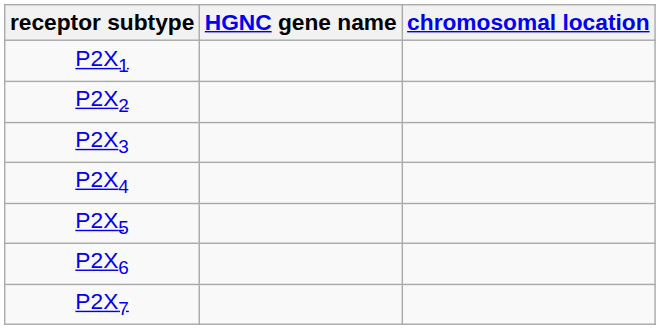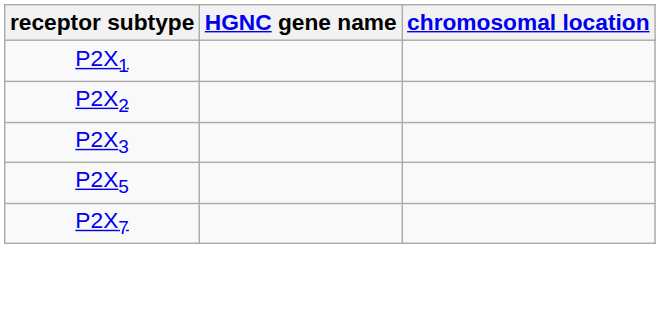 <table class="wikitable" style="text-align:center">
 <tr>
 <th>receptor subtype</th>
 <th><a href='#'>HGNC</a> gene name</th>
 <th><a href='#'>chromosomal location</a></th>
 </tr>
 <tr>
 <td><a href='#'>P2X<sub>1</sub></a></td>
 <td></td>
 <td></td>
 </tr>
 <tr>
 <td><a href='#'>P2X<sub>2</sub></a></td>
 <td></td>
 <td></td>
 </tr>
 <tr>
 <td><a href='#'>P2X<sub>3</sub></a></td>
 <td></td>
 <td></td>
 </tr>
 <tr>
-<td><a href='#'>P2X<sub>4</sub></a></td>
-<td></td>
-<td></td>
-</tr>
-<tr>
 <td><a href='#'>P2X<sub>5</sub></a></td>
-<td></td>
-<td></td>
-</tr>
-<tr>
-<td><a href='#'>P2X<sub>6</sub></a></td>
 <td></td>
 <td></td>
 </tr>
 <tr>
 <td><a href='#'>P2X<sub>7</sub></a></td>
 <td></td>
 <td></td>
 </tr>
 </table>
